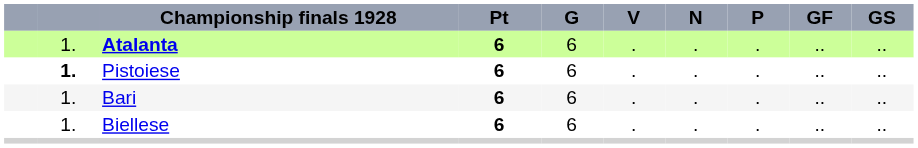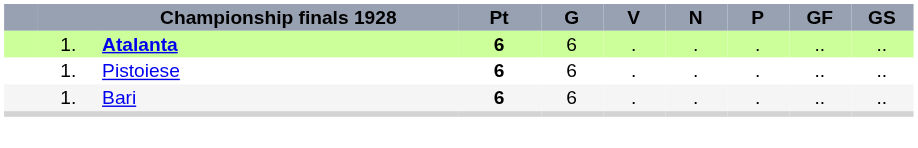 <table align=center style="font-size: 85%; border-collapse:collapse" border=0 cellspacing=0 cellpadding=2>
 <tr align=center bgcolor=#98A1B2>
 <th width=20></th>
 <th width=40></th>
 <th width=250><span>Championship finals 1928</span></th>
 <th width=55><span>Pt</span></th>
 <th width=40><span>G</span></th>
 <th width=40><span>V</span></th>
 <th width=40><span>N</span></th>
 <th width=40><span>P</span></th>
 <th width=40><span>GF</span></th>
 <th width=40><span>GS</span></th>
 </tr>
 <tr align=center style="background:#CCFF99;">
 <td></td>
 <td>1.</td>
 <td style="text-align:left;"><strong><a href='#'>Atalanta</a></strong></td>
 <td><strong>6</strong></td>
 <td>6</td>
 <td>.</td>
 <td>.</td>
 <td>.</td>
 <td>..</td>
 <td>..</td>
 </tr>
 <tr align=center style="background:#FFFFFF;">
 <td></td>
-<td><strong>1.</strong></td>
+<td>1.</td>
 <td style="text-align:left;"><a href='#'>Pistoiese</a></td>
 <td><strong>6</strong></td>
 <td>6</td>
 <td>.</td>
 <td>.</td>
 <td>.</td>
 <td>..</td>
 <td>..</td>
 </tr>
 <tr align=center style="background:#F5F5F5;">
 <td></td>
 <td>1.</td>
 <td style="text-align:left;"><a href='#'>Bari</a></td>
 <td><strong>6</strong></td>
 <td>6</td>
 <td>.</td>
 <td>.</td>
 <td>.</td>
 <td>..</td>
 <td>..</td>
 </tr>
-<tr align=center style="background:#FFFFFF;">
-<td></td>
-<td>1.</td>
-<td style="text-align:left;"><a href='#'>Biellese</a></td>
-<td><strong>6</strong></td>
-<td>6</td>
-<td>.</td>
-<td>.</td>
-<td>.</td>
-<td>..</td>
-<td>..</td>
-</tr>
 <tr align=center style="background:#D3D3D3;">
 <td></td>
 <td></td>
 <td></td>
 <td></td>
 <td></td>
 <td></td>
 <td></td>
 <td></td>
 <td></td>
 <td></td>
 </tr>
 </table>
